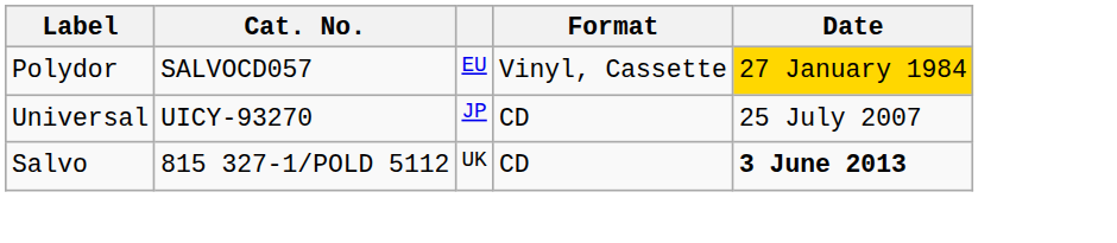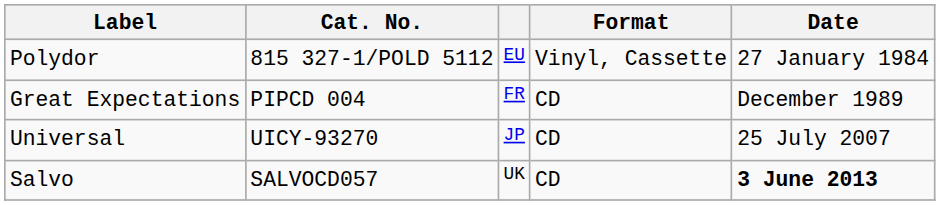 <table class="wikitable">
 <tr>
 <th>Label</th>
 <th>Cat. No.</th>
 <th></th>
 <th>Format</th>
 <th>Date</th>
 </tr>
 <tr>
 <td>Polydor</td>
-<td>SALVOCD057</td>
+<td>815 327-1/POLD 5112</td>
 <td><sup><a href='#'>EU</a></sup></td>
 <td>Vinyl, Cassette</td>
-<td style="background: gold;">27 January 1984</td>
+<td>27 January 1984</td>
+</tr>
+<tr>
+<td>Great Expectations</td>
+<td>PIPCD 004</td>
+<td><sup><a href='#'>FR</a></sup></td>
+<td>CD</td>
+<td>December 1989</td>
 </tr>
 <tr>
 <td>Universal</td>
 <td>UICY-93270</td>
 <td><sup><a href='#'>JP</a></sup></td>
 <td>CD</td>
 <td>25 July 2007</td>
 </tr>
 <tr>
 <td>Salvo</td>
-<td>815 327-1/POLD 5112</td>
+<td>SALVOCD057</td>
 <td><sup>UK</sup></td>
 <td>CD</td>
 <td><strong>3 June 2013</strong></td>
 </tr>
 </table>
